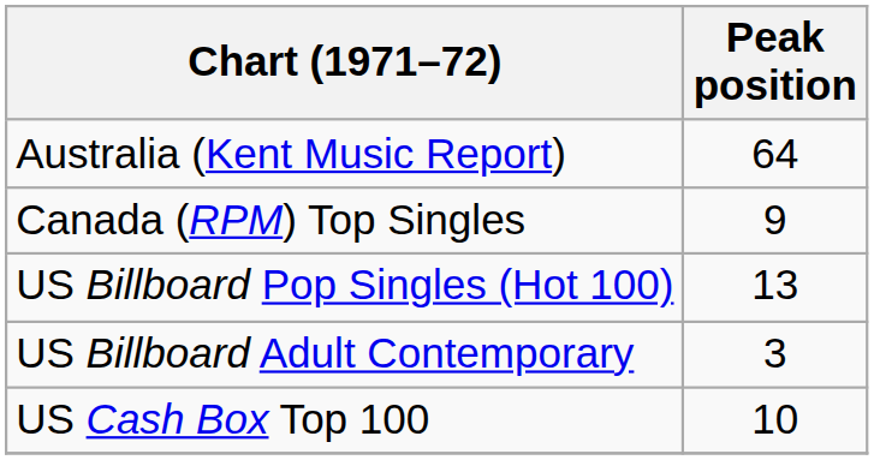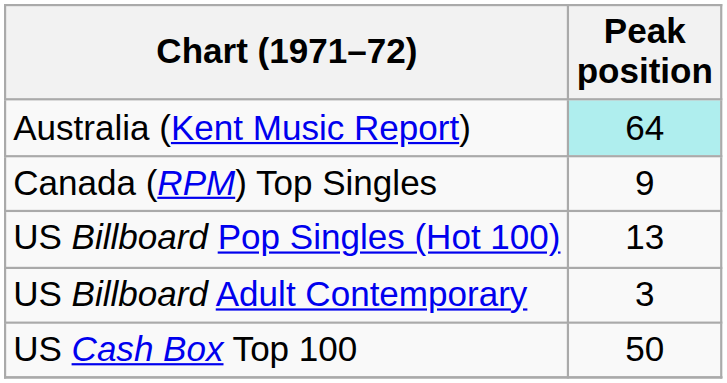 <table class="wikitable sortable">
 <tr>
 <th align="left">Chart (1971–72)</th>
 <th align="left">Peak<br>position</th>
 </tr>
 <tr>
 <td>Australia (<a href='#'>Kent Music Report</a>)</td>
-<td align="center">64</td>
+<td align="center" style="background: paleturquoise;">64</td>
 </tr>
 <tr>
 <td>Canada (<a href='#'><em>RPM</em></a>) Top Singles</td>
 <td align="center">9</td>
 </tr>
 <tr>
 <td>US <em>Billboard</em> <a href='#'>Pop Singles (Hot 100)</a></td>
 <td align="center">13</td>
 </tr>
 <tr>
 <td>US <em>Billboard</em> <a href='#'>Adult Contemporary</a></td>
 <td align="center">3</td>
 </tr>
 <tr>
 <td>US <a href='#'><em>Cash Box</em></a> Top 100</td>
-<td align="center">10</td>
+<td align="center">50</td>
 </tr>
 <tr>
 </tr>
 </table>
